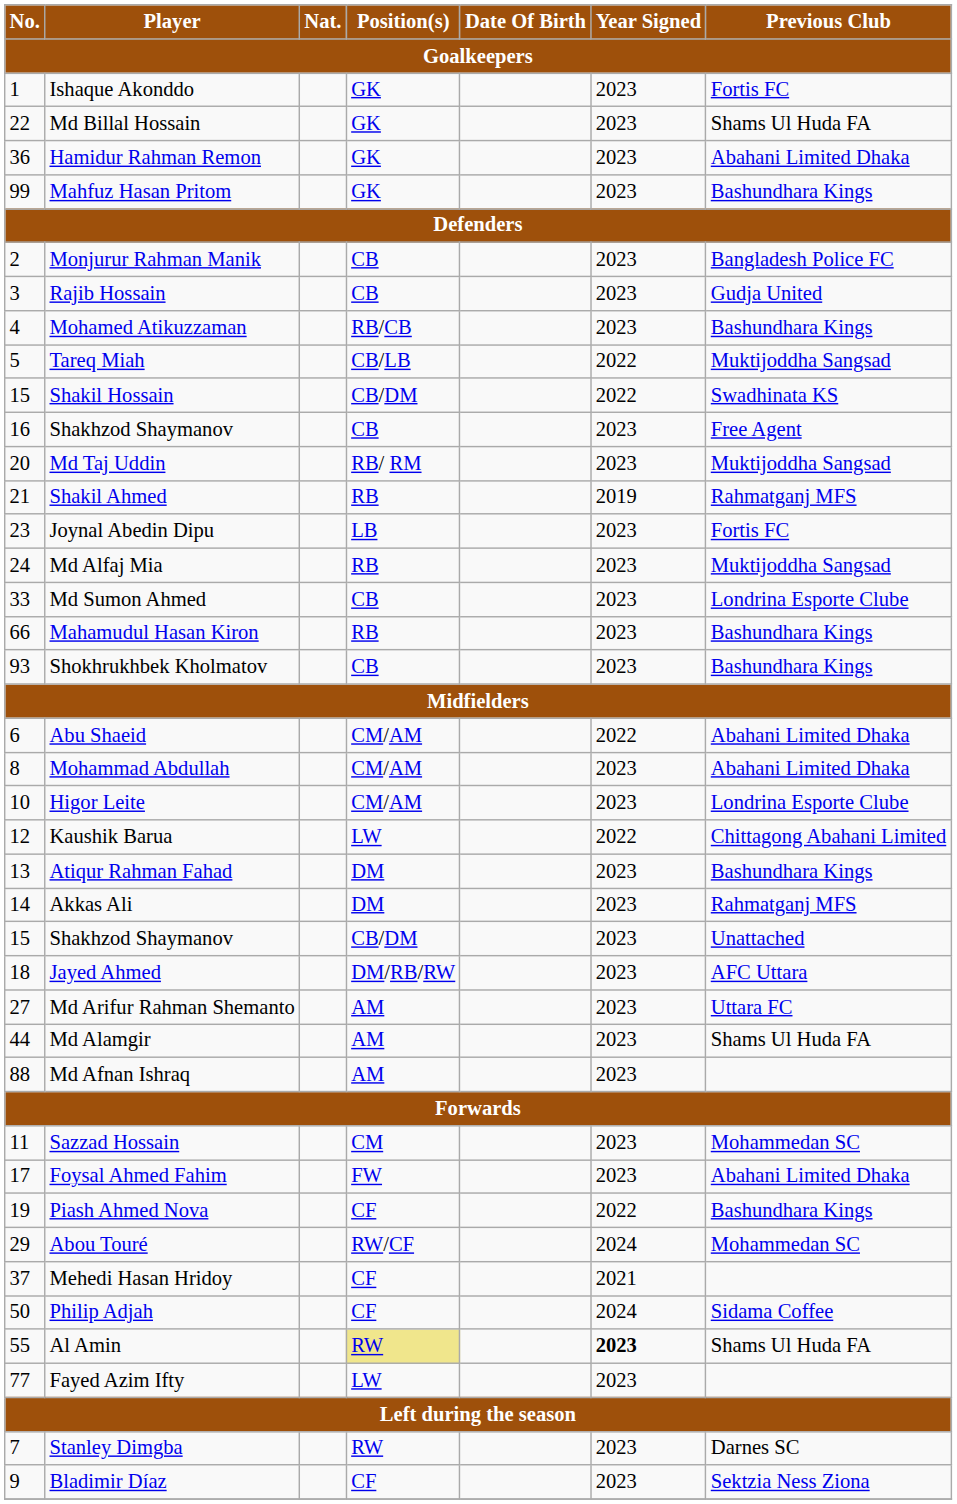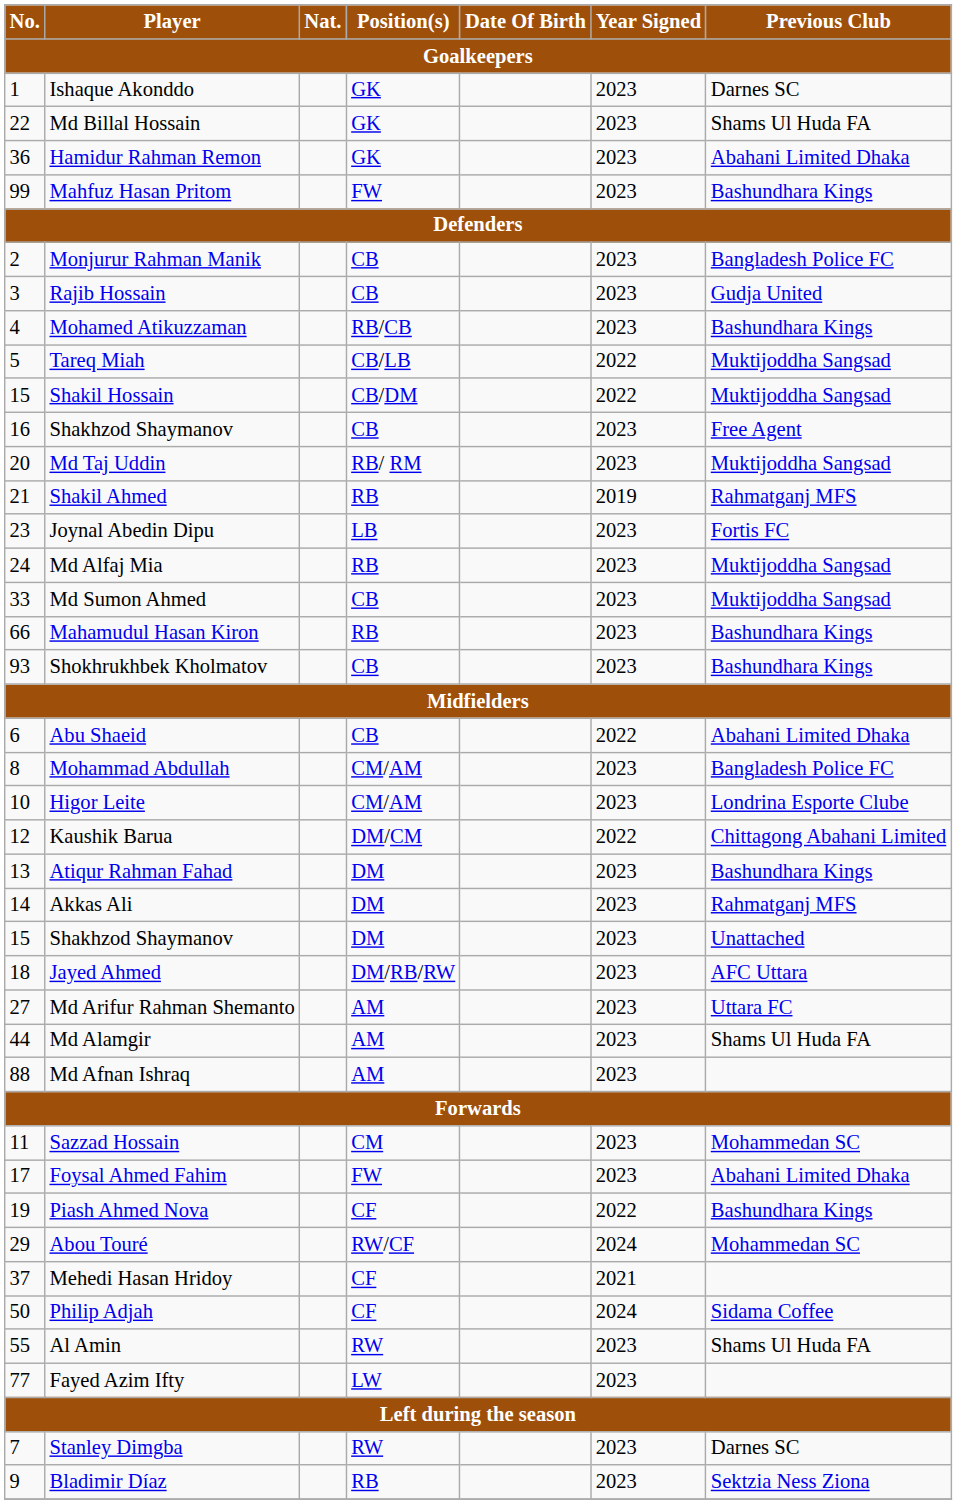 <table class="wikitable" style="text-align:left; font-size:90%;">
 <tr>
 <th style="background:#9e500b; color:#FFFFFF; text-align:center;">No.</th>
 <th style="background:#9e500b; color:#FFFFFF; text-align:center;">Player</th>
 <th style="background:#9e500b; color:#FFFFFF; text-align:center;">Nat.</th>
 <th style="background:#9e500b; color:#FFFFFF; text-align:center;">Position(s)</th>
 <th style="background:#9e500b; color:#FFFFFF; text-align:center;">Date Of Birth</th>
 <th style="background:#9e500b; color:#FFFFFF; text-align:center;">Year Signed</th>
 <th style="background:#9e500b; color:#FFFFFF; text-align:center;">Previous Club</th>
 </tr>
 <tr>
 <th colspan="7" style="background:#9e500b; color:#FFFFFF; text-align:center"><strong>Goalkeepers</strong></th>
 </tr>
 <tr>
 <td>1</td>
 <td>Ishaque Akonddo</td>
 <td></td>
 <td><a href='#'>GK</a></td>
 <td></td>
 <td>2023</td>
-<td><a href='#'>Fortis FC</a></td>
+<td> Darnes SC</td>
 </tr>
 <tr>
 <td>22</td>
 <td>Md Billal Hossain</td>
 <td></td>
 <td><a href='#'>GK</a></td>
 <td></td>
 <td>2023</td>
 <td>Shams Ul Huda FA</td>
 </tr>
 <tr>
 <td>36</td>
 <td><a href='#'>Hamidur Rahman Remon</a></td>
 <td></td>
 <td><a href='#'>GK</a></td>
 <td></td>
 <td>2023</td>
 <td><a href='#'>Abahani Limited Dhaka</a></td>
 </tr>
 <tr>
 <td>99</td>
 <td><a href='#'>Mahfuz Hasan Pritom</a></td>
 <td></td>
-<td><a href='#'>GK</a></td>
+<td><a href='#'>FW</a></td>
 <td></td>
 <td>2023</td>
 <td><a href='#'>Bashundhara Kings</a></td>
 </tr>
 <tr>
 <th colspan="7" style="background:#9e500b; color:#FFFFFF; text-align:center"><strong>Defenders</strong></th>
 </tr>
 <tr>
 <td>2</td>
 <td><a href='#'>Monjurur Rahman Manik</a></td>
 <td></td>
 <td><a href='#'>CB</a></td>
 <td></td>
 <td>2023</td>
 <td><a href='#'>Bangladesh Police FC</a></td>
 </tr>
 <tr>
 <td>3</td>
 <td><a href='#'>Rajib Hossain</a></td>
 <td></td>
 <td><a href='#'>CB</a></td>
 <td></td>
 <td>2023</td>
 <td> <a href='#'>Gudja United</a></td>
 </tr>
 <tr>
 <td>4</td>
 <td><a href='#'>Mohamed Atikuzzaman</a></td>
 <td></td>
 <td><a href='#'>RB</a>/<a href='#'>CB</a></td>
 <td></td>
 <td>2023</td>
 <td><a href='#'>Bashundhara Kings</a></td>
 </tr>
 <tr>
 <td>5</td>
 <td><a href='#'>Tareq Miah</a></td>
 <td></td>
 <td><a href='#'>CB</a>/<a href='#'>LB</a></td>
 <td></td>
 <td>2022</td>
 <td><a href='#'>Muktijoddha Sangsad</a></td>
 </tr>
 <tr>
 <td>15</td>
 <td><a href='#'>Shakil Hossain</a></td>
 <td></td>
 <td><a href='#'>CB</a>/<a href='#'>DM</a></td>
 <td></td>
 <td>2022</td>
-<td><a href='#'>Swadhinata KS</a></td>
+<td><a href='#'>Muktijoddha Sangsad</a></td>
 </tr>
 <tr>
 <td>16</td>
 <td>Shakhzod Shaymanov</td>
 <td></td>
 <td><a href='#'>CB</a></td>
 <td></td>
 <td>2023</td>
 <td><a href='#'>Free Agent</a></td>
 </tr>
 <tr>
 <td>20</td>
 <td><a href='#'>Md Taj Uddin</a></td>
 <td></td>
 <td><a href='#'>RB</a>/ <a href='#'>RM</a></td>
 <td></td>
 <td>2023</td>
 <td><a href='#'>Muktijoddha Sangsad</a></td>
 </tr>
 <tr>
 <td>21</td>
 <td><a href='#'>Shakil Ahmed</a></td>
 <td></td>
 <td><a href='#'>RB</a></td>
 <td></td>
 <td>2019</td>
 <td><a href='#'>Rahmatganj MFS</a></td>
 </tr>
 <tr>
 <td>23</td>
 <td>Joynal Abedin Dipu</td>
 <td></td>
 <td><a href='#'>LB</a></td>
 <td></td>
 <td>2023</td>
 <td><a href='#'>Fortis FC</a></td>
 </tr>
 <tr>
 <td>24</td>
 <td>Md Alfaj Mia</td>
 <td></td>
 <td><a href='#'>RB</a></td>
 <td></td>
 <td>2023</td>
 <td><a href='#'>Muktijoddha Sangsad</a></td>
 </tr>
 <tr>
 <td>33</td>
 <td>Md Sumon Ahmed</td>
 <td></td>
 <td><a href='#'>CB</a></td>
 <td></td>
 <td>2023</td>
-<td> <a href='#'>Londrina Esporte Clube</a></td>
+<td><a href='#'>Muktijoddha Sangsad</a></td>
 </tr>
 <tr>
 <td>66</td>
 <td><a href='#'>Mahamudul Hasan Kiron</a></td>
 <td></td>
 <td><a href='#'>RB</a></td>
 <td></td>
 <td>2023</td>
 <td><a href='#'>Bashundhara Kings</a></td>
 </tr>
 <tr>
 <td>93</td>
 <td>Shokhrukhbek Kholmatov</td>
 <td></td>
 <td><a href='#'>CB</a></td>
 <td></td>
 <td>2023</td>
 <td><a href='#'>Bashundhara Kings</a></td>
 </tr>
 <tr>
 <th colspan="7" style="background:#9e500b; color:#FFFFFF; text-align:center"><strong>Midfielders</strong></th>
 </tr>
 <tr>
 <td>6</td>
 <td><a href='#'>Abu Shaeid</a></td>
 <td></td>
-<td><a href='#'>CM</a>/<a href='#'>AM</a></td>
+<td><a href='#'>CB</a></td>
 <td></td>
 <td>2022</td>
 <td><a href='#'>Abahani Limited Dhaka</a></td>
 </tr>
 <tr>
 <td>8</td>
 <td><a href='#'>Mohammad Abdullah</a></td>
 <td></td>
 <td><a href='#'>CM</a>/<a href='#'>AM</a></td>
 <td></td>
 <td>2023</td>
-<td><a href='#'>Abahani Limited Dhaka</a></td>
+<td><a href='#'>Bangladesh Police FC</a></td>
 </tr>
 <tr>
 <td>10</td>
 <td><a href='#'>Higor Leite</a></td>
 <td></td>
 <td><a href='#'>CM</a>/<a href='#'>AM</a></td>
 <td></td>
 <td>2023</td>
 <td> <a href='#'>Londrina Esporte Clube</a></td>
 </tr>
 <tr>
 <td>12</td>
 <td>Kaushik Barua</td>
 <td></td>
-<td><a href='#'>LW</a></td>
+<td><a href='#'>DM</a>/<a href='#'>CM</a></td>
 <td></td>
 <td>2022</td>
 <td><a href='#'>Chittagong Abahani Limited</a></td>
 </tr>
 <tr>
 <td>13</td>
 <td><a href='#'>Atiqur Rahman Fahad</a></td>
 <td></td>
 <td><a href='#'>DM</a></td>
 <td></td>
 <td>2023</td>
 <td><a href='#'>Bashundhara Kings</a></td>
 </tr>
 <tr>
 <td>14</td>
 <td>Akkas Ali</td>
 <td></td>
 <td><a href='#'>DM</a></td>
 <td></td>
 <td>2023</td>
 <td><a href='#'>Rahmatganj MFS</a></td>
 </tr>
 <tr>
 <td>15</td>
 <td>Shakhzod Shaymanov</td>
 <td></td>
-<td><a href='#'>CB</a>/<a href='#'>DM</a></td>
+<td><a href='#'>DM</a></td>
 <td></td>
 <td>2023</td>
 <td><a href='#'>Unattached</a></td>
 </tr>
 <tr>
 <td>18</td>
 <td><a href='#'>Jayed Ahmed</a></td>
 <td></td>
 <td><a href='#'>DM</a>/<a href='#'>RB</a>/<a href='#'>RW</a></td>
 <td></td>
 <td>2023</td>
 <td><a href='#'>AFC Uttara</a></td>
 </tr>
 <tr>
 <td>27</td>
 <td>Md Arifur Rahman Shemanto</td>
 <td></td>
 <td><a href='#'>AM</a></td>
 <td></td>
 <td>2023</td>
 <td><a href='#'>Uttara FC</a></td>
 </tr>
 <tr>
 <td>44</td>
 <td>Md Alamgir</td>
 <td></td>
 <td><a href='#'>AM</a></td>
 <td></td>
 <td>2023</td>
 <td>Shams Ul Huda FA</td>
 </tr>
 <tr>
 <td>88</td>
 <td>Md Afnan Ishraq</td>
 <td></td>
 <td><a href='#'>AM</a></td>
 <td></td>
 <td>2023</td>
 <td></td>
 </tr>
 <tr>
 <th colspan="7" style="background:#9e500b; color:#FFFFFF; text-align:center"><strong>Forwards</strong></th>
 </tr>
 <tr>
 <td>11</td>
 <td><a href='#'>Sazzad Hossain</a></td>
 <td></td>
 <td><a href='#'>CM</a></td>
 <td></td>
 <td>2023</td>
 <td><a href='#'>Mohammedan SC</a></td>
 </tr>
 <tr>
 <td>17</td>
 <td><a href='#'>Foysal Ahmed Fahim</a></td>
 <td></td>
 <td><a href='#'>FW</a></td>
 <td></td>
 <td>2023</td>
 <td><a href='#'>Abahani Limited Dhaka</a></td>
 </tr>
 <tr>
 <td>19</td>
 <td><a href='#'>Piash Ahmed Nova</a></td>
 <td></td>
 <td><a href='#'>CF</a></td>
 <td></td>
 <td>2022</td>
 <td><a href='#'>Bashundhara Kings</a></td>
 </tr>
 <tr>
 <td>29</td>
 <td><a href='#'>Abou Touré</a></td>
 <td></td>
 <td><a href='#'>RW</a>/<a href='#'>CF</a></td>
 <td></td>
 <td>2024</td>
 <td><a href='#'>Mohammedan SC</a></td>
 </tr>
 <tr>
 <td>37</td>
 <td>Mehedi Hasan Hridoy</td>
 <td></td>
 <td><a href='#'>CF</a></td>
 <td></td>
 <td>2021</td>
 <td></td>
 </tr>
 <tr>
 <td>50</td>
 <td><a href='#'>Philip Adjah</a></td>
 <td></td>
 <td><a href='#'>CF</a></td>
 <td></td>
 <td>2024</td>
 <td> <a href='#'>Sidama Coffee</a></td>
 </tr>
 <tr>
 <td>55</td>
 <td>Al Amin</td>
 <td></td>
-<td style="background: khaki;"><a href='#'>RW</a></td>
+<td><a href='#'>RW</a></td>
 <td></td>
-<td><strong>2023</strong></td>
+<td>2023</td>
 <td>Shams Ul Huda FA</td>
 </tr>
 <tr>
 <td>77</td>
 <td>Fayed Azim Ifty</td>
 <td></td>
 <td><a href='#'>LW</a></td>
 <td></td>
 <td>2023</td>
 <td></td>
 </tr>
 <tr>
 <th colspan="9" style="background:#9e500b; color:#FFFFFF; text-align:center"><strong>Left during the season</strong></th>
 </tr>
 <tr>
 <td>7</td>
 <td><a href='#'>Stanley Dimgba</a></td>
 <td></td>
 <td><a href='#'>RW</a></td>
 <td></td>
 <td>2023</td>
 <td> Darnes SC</td>
 </tr>
 <tr>
 <td>9</td>
 <td><a href='#'>Bladimir Díaz</a></td>
 <td></td>
-<td><a href='#'>CF</a></td>
+<td><a href='#'>RB</a></td>
 <td></td>
 <td>2023</td>
 <td> <a href='#'>Sektzia Ness Ziona</a></td>
 </tr>
 <tr>
 </tr>
 </table>
